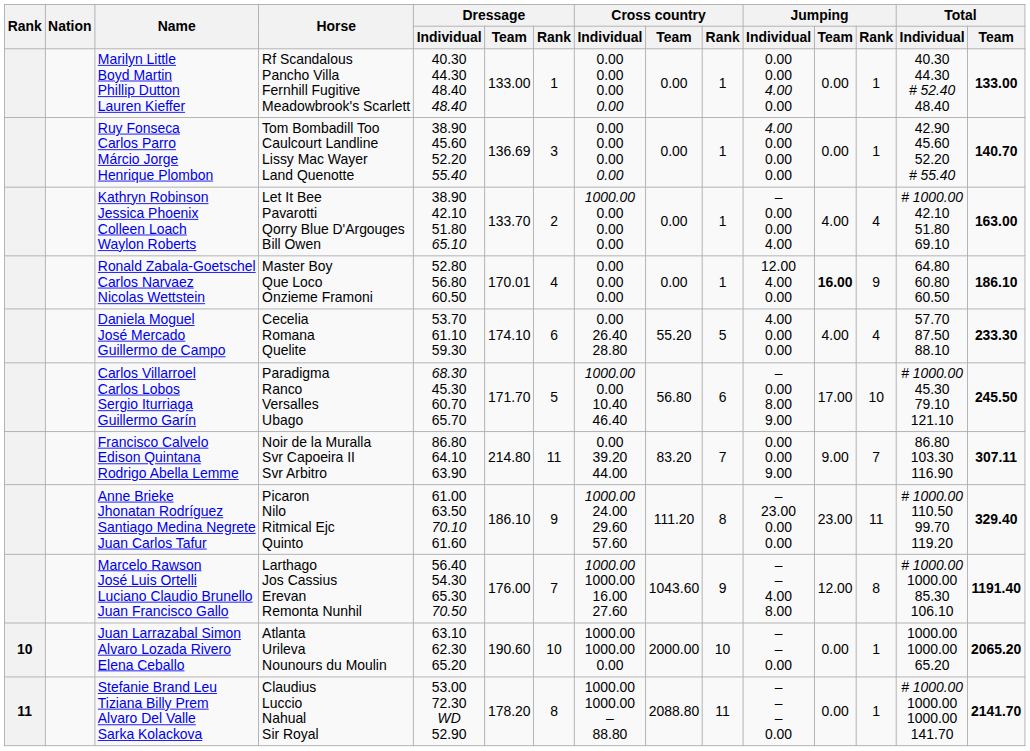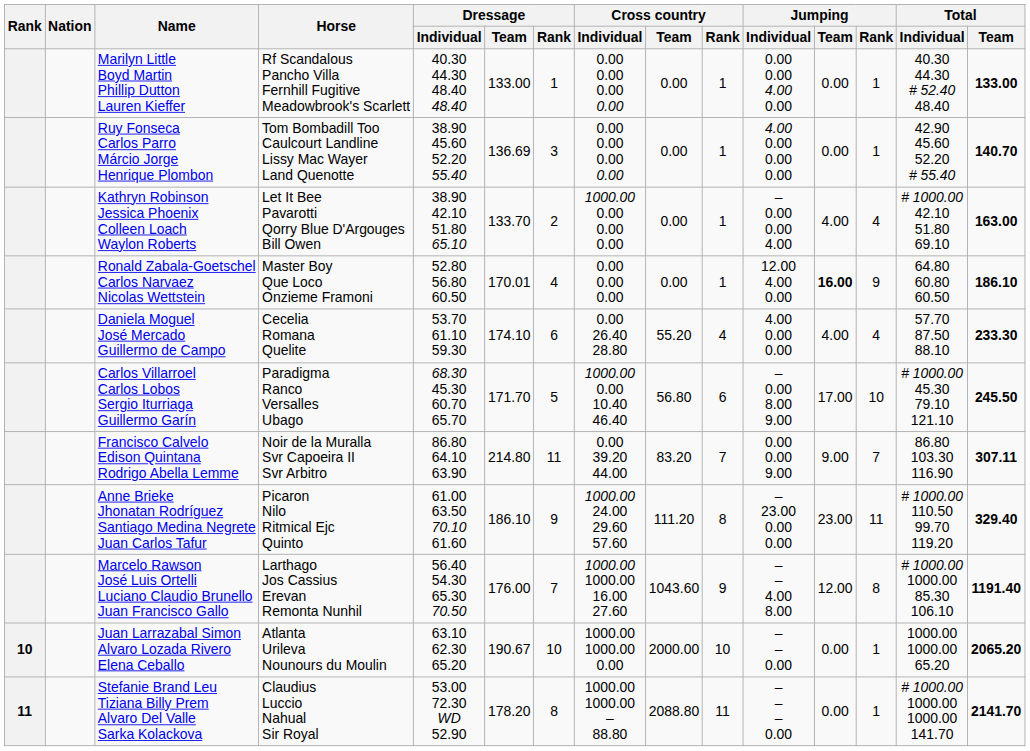 <table class="wikitable" style="text-align:center" style="font-size:95%">
 <tr>
 <th rowspan="2">Rank</th>
 <th rowspan="2">Nation</th>
 <th rowspan="2">Name</th>
 <th rowspan="2">Horse</th>
 <th colspan="3">Dressage</th>
 <th colspan="3">Cross country</th>
 <th colspan="3">Jumping</th>
 <th colspan="2">Total</th>
 </tr>
 <tr>
 <th>Individual</th>
 <th>Team</th>
 <th>Rank</th>
 <th>Individual</th>
 <th>Team</th>
 <th>Rank</th>
 <th>Individual</th>
 <th>Team</th>
 <th>Rank</th>
 <th>Individual</th>
 <th>Team</th>
 </tr>
 <tr>
 <th></th>
 <td align="left"></td>
 <td align="left"><a href='#'>Marilyn Little</a><br><a href='#'>Boyd Martin</a><br><a href='#'>Phillip Dutton</a><br><a href='#'>Lauren Kieffer</a></td>
 <td align="left">Rf Scandalous<br>Pancho Villa<br>Fernhill Fugitive<br>Meadowbrook's Scarlett</td>
 <td>40.30<br> 44.30<br>48.40<br><em>48.40</em></td>
 <td>133.00</td>
 <td>1</td>
 <td>0.00<br>0.00<br>0.00<br> <em>0.00</em></td>
 <td>0.00</td>
 <td>1</td>
 <td>0.00<br>0.00<br><em>4.00</em><br> 0.00</td>
 <td>0.00</td>
 <td>1</td>
 <td>40.30<br> 44.30<br><em># 52.40</em><br>48.40</td>
 <td><strong>133.00</strong></td>
 </tr>
 <tr>
 <th></th>
 <td align="left"></td>
 <td align="left"><a href='#'>Ruy Fonseca</a><br><a href='#'>Carlos Parro</a><br><a href='#'>Márcio Jorge</a><br><a href='#'>Henrique Plombon</a></td>
 <td align="left">Tom Bombadill Too<br>Caulcourt Landline<br>Lissy Mac Wayer<br>Land Quenotte</td>
 <td>38.90<br> 45.60<br>52.20<br><em>55.40</em></td>
 <td>136.69</td>
 <td>3</td>
 <td>0.00<br>0.00<br>0.00<br> <em>0.00</em></td>
 <td>0.00</td>
 <td>1</td>
 <td><em>4.00</em><br>0.00<br>0.00<br> 0.00</td>
 <td>0.00</td>
 <td>1</td>
 <td>42.90<br> 45.60<br>52.20<br><em># 55.40</em></td>
 <td><strong>140.70 </strong></td>
 </tr>
 <tr>
 <th></th>
 <td align="left"></td>
 <td align="left"><a href='#'>Kathryn Robinson</a><br><a href='#'>Jessica Phoenix</a><br><a href='#'>Colleen Loach</a><br><a href='#'>Waylon Roberts</a></td>
 <td align="left">Let It Bee<br>Pavarotti<br>Qorry Blue D'Argouges<br>Bill Owen</td>
 <td>38.90<br> 42.10<br>51.80<br><em>65.10</em></td>
 <td>133.70</td>
 <td>2</td>
 <td><em>1000.00</em> <br>0.00<br>0.00<br> 0.00</td>
 <td>0.00</td>
 <td>1</td>
 <td>–<br>0.00<br>0.00<br> 4.00</td>
 <td>4.00</td>
 <td>4</td>
 <td><em># 1000.00</em> <br> 42.10<br>51.80<br>69.10</td>
 <td><strong>163.00 </strong></td>
 </tr>
 <tr>
 <th></th>
 <td align="left"></td>
 <td align="left"><a href='#'>Ronald Zabala-Goetschel</a><br><a href='#'>Carlos Narvaez</a><br><a href='#'>Nicolas Wettstein</a></td>
 <td align="left">Master Boy<br>Que Loco<br>Onzieme Framoni</td>
 <td>52.80<br> 56.80 <br>60.50</td>
 <td>170.01</td>
 <td>4</td>
 <td>0.00<br>0.00<br>0.00</td>
 <td>0.00</td>
 <td>1</td>
 <td>12.00<br>4.00<br> 0.00</td>
 <td><strong>16.00</strong></td>
 <td>9</td>
 <td>64.80<br>60.80<br>60.50</td>
 <td><strong>186.10 </strong></td>
 </tr>
 <tr>
 <th></th>
 <td align="left"></td>
 <td align="left"><a href='#'>Daniela Moguel</a><br><a href='#'>José Mercado</a><br><a href='#'>Guillermo de Campo</a></td>
 <td align="left">Cecelia<br>Romana<br>Quelite</td>
 <td>53.70 <br>  61.10  <br> 59.30</td>
 <td>174.10</td>
 <td>6</td>
 <td>0.00<br>26.40<br>28.80</td>
 <td>55.20</td>
-<td>5</td>
+<td>4</td>
 <td>4.00<br>0.00<br> 0.00</td>
 <td>4.00</td>
 <td>4</td>
 <td>57.70<br>87.50<br>88.10</td>
 <td><strong>233.30 </strong></td>
 </tr>
 <tr>
 <th></th>
 <td align="left"></td>
 <td align="left"><a href='#'>Carlos Villarroel</a><br><a href='#'>Carlos Lobos</a><br><a href='#'>Sergio Iturriaga</a><br><a href='#'>Guillermo Garín</a></td>
 <td align="left">Paradigma<br>Ranco<br> 	Versalles<br>Ubago</td>
 <td><em>68.30</em> <br> 45.30  <br> 60.70<br>65.70</td>
 <td>171.70</td>
 <td>5</td>
 <td><em>1000.00</em> <br>0.00<br>10.40<br>46.40</td>
 <td>56.80</td>
 <td>6</td>
 <td>–<br>0.00<br>8.00<br>9.00</td>
 <td>17.00</td>
 <td>10</td>
 <td><em># 1000.00</em><br>45.30<br>79.10<br>121.10</td>
 <td><strong>245.50 </strong></td>
 </tr>
 <tr>
 <th></th>
 <td align="left"></td>
 <td align="left"><a href='#'>Francisco Calvelo</a><br><a href='#'>Edison Quintana</a><br><a href='#'>Rodrigo Abella Lemme</a></td>
 <td align="left">Noir de la Muralla<br>Svr Capoeira II<br>Svr Arbitro</td>
 <td>86.80  <br>   64.10   <br>  63.90</td>
 <td>214.80</td>
 <td>11</td>
 <td>0.00<br>39.20<br>44.00</td>
 <td>83.20</td>
 <td>7</td>
 <td>0.00<br>0.00<br> 9.00</td>
 <td>9.00</td>
 <td>7</td>
 <td>86.80  <br>   103.30  <br>  116.90</td>
 <td><strong>307.11 </strong></td>
 </tr>
 <tr>
 <th></th>
 <td align="left"></td>
 <td align="left"><a href='#'>Anne Brieke</a><br><a href='#'>Jhonatan Rodríguez</a><br><a href='#'>Santiago Medina Negrete</a><br><a href='#'>Juan Carlos Tafur</a></td>
 <td align="left">Picaron<br>Nilo<br> 	Ritmical Ejc<br>Quinto</td>
 <td>61.00 <br> 63.50  <br> <em>70.10</em><br>61.60</td>
 <td>186.10</td>
 <td>9</td>
 <td><em>1000.00</em> <br>24.00<br>29.60<br>57.60</td>
 <td>111.20</td>
 <td>8</td>
 <td>–<br>23.00<br>0.00<br>0.00</td>
 <td>23.00</td>
 <td>11</td>
 <td><em># 1000.00</em><br>110.50<br>99.70<br>119.20</td>
 <td><strong>329.40 </strong></td>
 </tr>
 <tr>
 <th></th>
 <td align="left"></td>
 <td align="left"><a href='#'>Marcelo Rawson</a><br><a href='#'>José Luis Ortelli</a><br><a href='#'>Luciano Claudio Brunello</a><br><a href='#'>Juan Francisco Gallo</a></td>
 <td align="left">Larthago<br>Jos Cassius<br>Erevan<br>Remonta Nunhil</td>
 <td>56.40  <br>  54.30   <br> 65.30 <br><em>70.50</em></td>
 <td>176.00</td>
 <td>7</td>
 <td><em>1000.00</em> <br>1000.00<br>16.00<br>27.60</td>
 <td>1043.60</td>
 <td>9</td>
 <td>–<br>–<br>4.00<br>8.00</td>
 <td>12.00</td>
 <td>8</td>
 <td><em># 1000.00</em><br>1000.00<br>85.30<br>106.10</td>
 <td><strong>1191.40 </strong></td>
 </tr>
 <tr>
 <th>10</th>
 <td align="left"></td>
 <td align="left"><a href='#'>Juan Larrazabal Simon</a><br><a href='#'>Alvaro Lozada Rivero</a><br><a href='#'>Elena Ceballo</a></td>
 <td align="left">Atlanta<br>Urileva<br>Nounours du Moulin</td>
 <td>63.10   <br>  62.30   <br>  65.20</td>
-<td>190.60</td>
+<td>190.67</td>
 <td>10</td>
 <td>1000.00<br>1000.00<br>0.00</td>
 <td>2000.00</td>
 <td>10</td>
 <td>–<br>–<br> 0.00</td>
 <td>0.00</td>
 <td>1</td>
 <td>1000.00  <br>   1000.00  <br>   65.20</td>
 <td><strong>2065.20 </strong></td>
 </tr>
 <tr>
 <th>11</th>
 <td align="left"></td>
 <td align="left"><a href='#'>Stefanie Brand Leu</a><br><a href='#'>Tiziana Billy Prem</a><br><a href='#'>Alvaro Del Valle</a><br><a href='#'>Sarka Kolackova</a></td>
 <td align="left">Claudius<br>Luccio<br>Nahual<br>Sir Royal</td>
 <td>53.00  <br> 72.30    <br> <em>WD</em> <br>52.90</td>
 <td>178.20</td>
 <td>8</td>
 <td>1000.00 <br>1000.00<br>–<br>88.80</td>
 <td>2088.80</td>
 <td>11</td>
 <td>–<br>–<br>–<br>0.00</td>
 <td>0.00</td>
 <td>1</td>
 <td><em># 1000.00</em><br>1000.00<br>1000.00<br>141.70</td>
 <td><strong>2141.70 </strong></td>
 </tr>
 </table>
